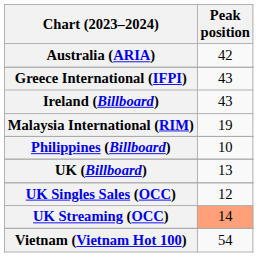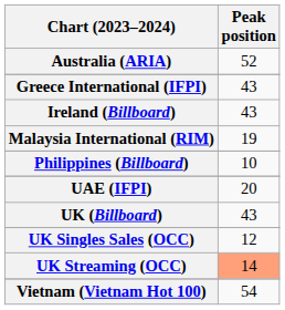 <table class="wikitable sortable plainrowheaders" style="text-align:center">
 <tr>
 <th scope="col">Chart (2023–2024)</th>
 <th scope="col">Peak<br>position</th>
 </tr>
 <tr>
 <th scope="row">Australia (<a href='#'>ARIA</a>)</th>
-<td>42</td>
+<td>52</td>
 </tr>
 <tr>
 </tr>
 <tr>
 </tr>
 <tr>
 </tr>
 <tr>
 <th scope="row">Greece International (<a href='#'>IFPI</a>)</th>
 <td>43</td>
 </tr>
 <tr>
 <th scope="row">Ireland (<em><a href='#'>Billboard</a></em>)</th>
 <td>43</td>
 </tr>
 <tr>
 <th scope="row">Malaysia International (<a href='#'>RIM</a>)</th>
 <td>19</td>
 </tr>
 <tr>
 </tr>
 <tr>
 <th scope="row"><a href='#'>Philippines</a> (<em><a href='#'>Billboard</a></em>)</th>
 <td>10</td>
 </tr>
 <tr>
 </tr>
 <tr>
+<th scope="row">UAE (<a href='#'>IFPI</a>)</th>
+<td>20</td>
+</tr>
+<tr>
 <th scope="row">UK (<em><a href='#'>Billboard</a></em>)</th>
-<td>13</td>
+<td>43</td>
 </tr>
 <tr>
 </tr>
 <tr>
 <th scope="row"><a href='#'>UK Singles Sales</a> (<a href='#'>OCC</a>)</th>
 <td>12</td>
 </tr>
 <tr>
 <th scope="row"><a href='#'>UK Streaming</a> (<a href='#'>OCC</a>)</th>
 <td style="background: lightsalmon;">14</td>
 </tr>
 <tr>
 </tr>
 <tr>
 </tr>
 <tr>
 <th scope="row">Vietnam (<a href='#'>Vietnam Hot 100</a>)</th>
 <td>54</td>
 </tr>
 </table>
